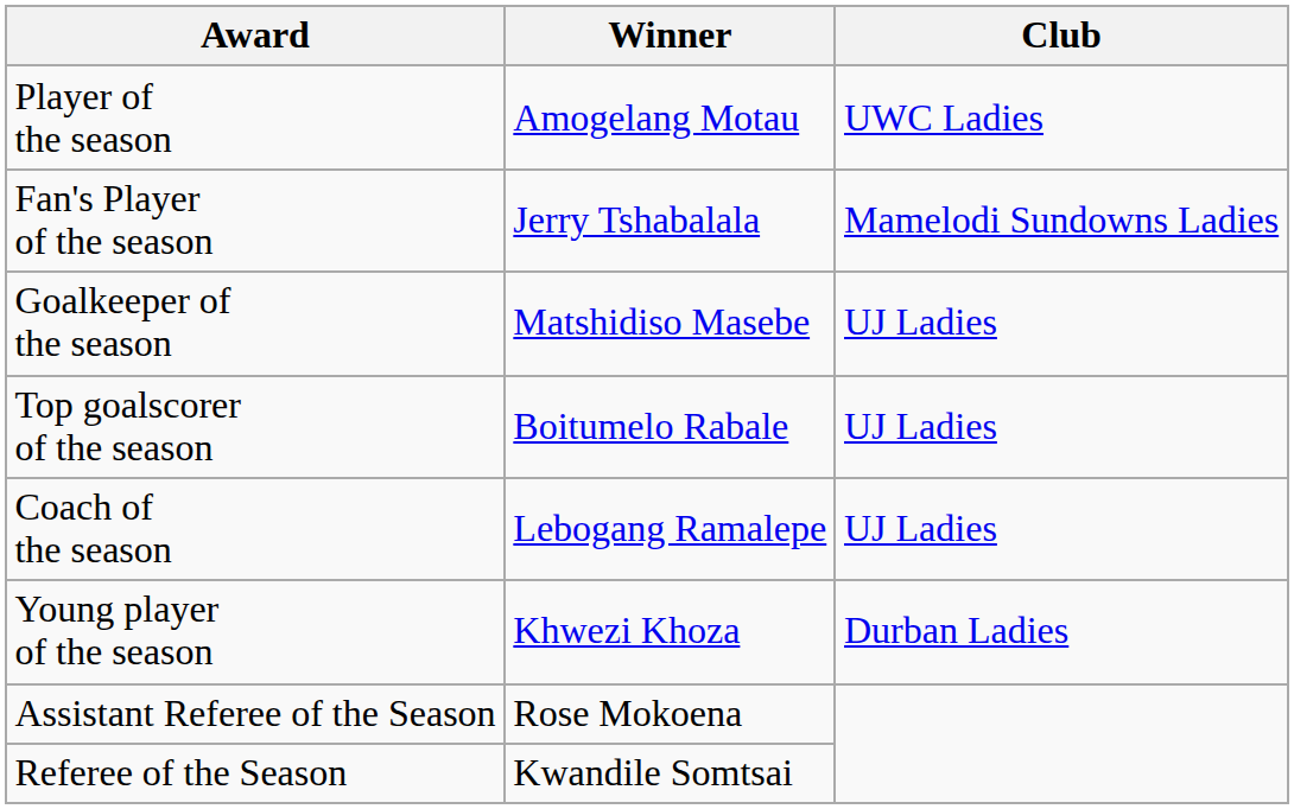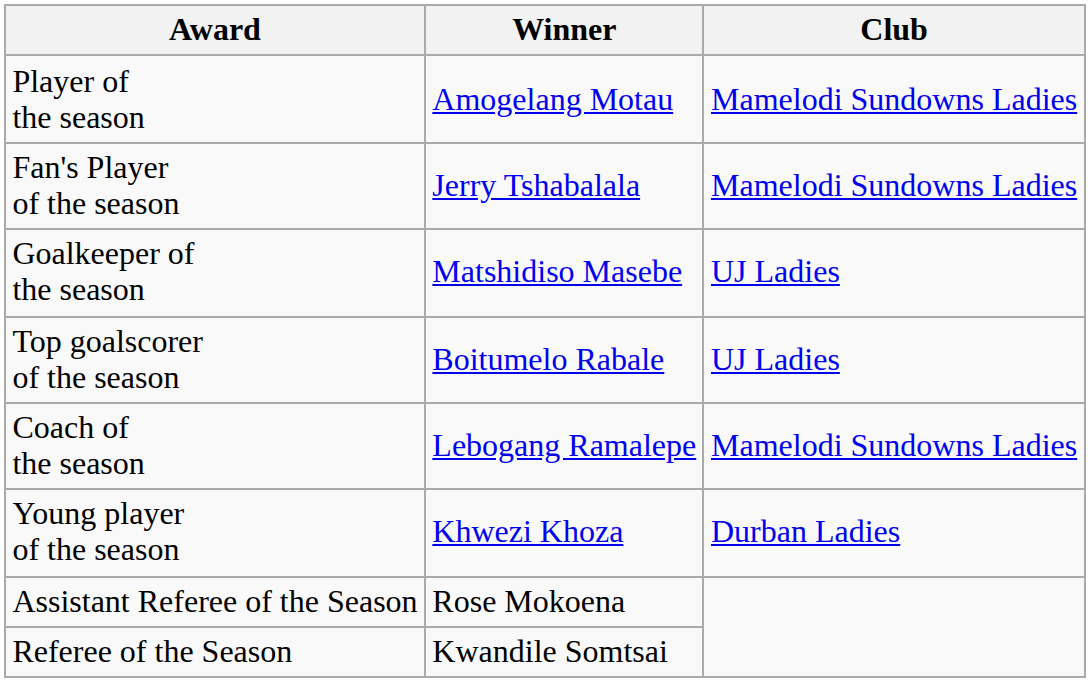 <table Class="wikitable">
 <tr>
 <th>Award</th>
 <th>Winner</th>
 <th>Club</th>
 </tr>
 <tr>
 <td>Player of<br> the season</td>
 <td> <a href='#'>Amogelang Motau</a></td>
-<td><a href='#'>UWC Ladies</a></td>
+<td><a href='#'>Mamelodi Sundowns Ladies</a></td>
 </tr>
 <tr>
 <td>Fan's Player<br>of the season</td>
 <td> <a href='#'>Jerry Tshabalala</a></td>
 <td><a href='#'>Mamelodi Sundowns Ladies</a></td>
 </tr>
 <tr>
 <td>Goalkeeper of<br>the season</td>
 <td> <a href='#'>Matshidiso Masebe</a></td>
 <td><a href='#'>UJ Ladies</a></td>
 </tr>
 <tr>
 <td>Top goalscorer<br>of the season</td>
 <td> <a href='#'>Boitumelo Rabale</a></td>
 <td><a href='#'>UJ Ladies</a></td>
 </tr>
 <tr>
 <td>Coach of<br>the season</td>
 <td> <a href='#'>Lebogang Ramalepe</a></td>
-<td><a href='#'>UJ Ladies</a></td>
+<td><a href='#'>Mamelodi Sundowns Ladies</a></td>
 </tr>
 <tr>
 <td>Young player<br>of the season</td>
 <td> <a href='#'>Khwezi Khoza</a></td>
 <td><a href='#'>Durban Ladies</a></td>
 </tr>
 <tr>
 <td>Assistant Referee of the Season</td>
 <td>Rose Mokoena</td>
 </tr>
 <tr>
 <td>Referee of the Season</td>
 <td>Kwandile Somtsai</td>
 </tr>
 </table>
